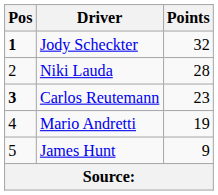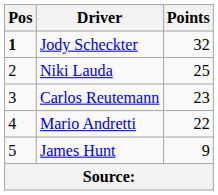 <table class="wikitable" style="font-size: 95%;">
 <tr>
 <th>Pos</th>
 <th>Driver</th>
 <th>Points</th>
 </tr>
 <tr>
 <td><strong>1</strong></td>
 <td> <a href='#'>Jody Scheckter</a></td>
 <td align="right">32</td>
 </tr>
 <tr>
 <td>2</td>
 <td> <a href='#'>Niki Lauda</a></td>
-<td align="right">28</td>
+<td align="right">25</td>
 </tr>
 <tr>
-<td><strong>3</strong></td>
+<td>3</td>
 <td> <a href='#'>Carlos Reutemann</a></td>
 <td align="right">23</td>
 </tr>
 <tr>
 <td>4</td>
 <td> <a href='#'>Mario Andretti</a></td>
-<td align="right">19</td>
+<td align="right">22</td>
 </tr>
 <tr>
 <td>5</td>
 <td> <a href='#'>James Hunt</a></td>
 <td align="right">9</td>
 </tr>
 <tr>
 <th colspan=4>Source:</th>
 </tr>
 </table>
